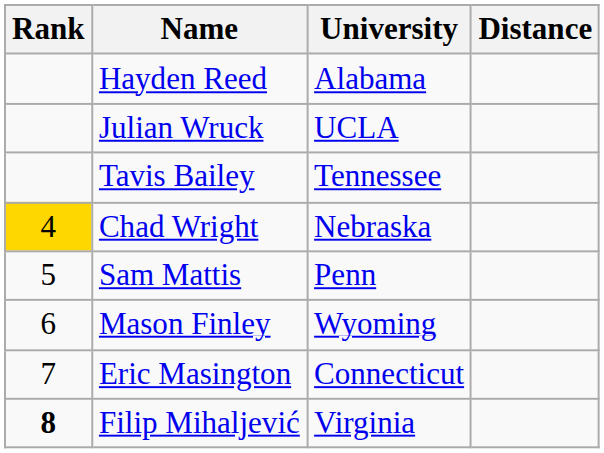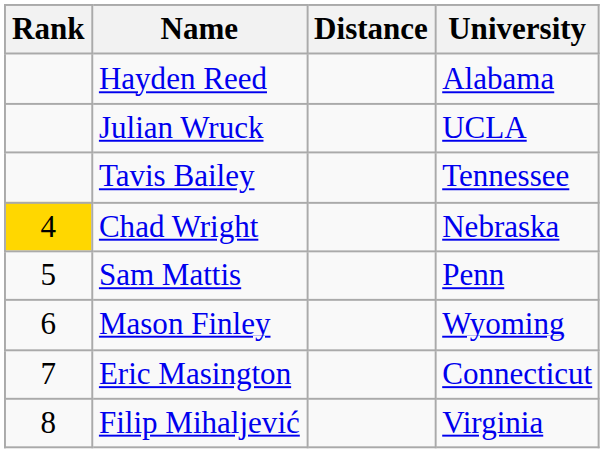 <table class="wikitable sortable" style="text-align:center">
 <tr>
 <th>Rank</th>
 <th>Name</th>
+<th>Distance</th>
 <th>University</th>
-<th>Distance</th>
 </tr>
 <tr>
 <td></td>
 <td align=left><a href='#'>Hayden Reed</a></td>
+<td></td>
 <td align="left"><a href='#'>Alabama</a></td>
-<td></td>
 </tr>
 <tr>
 <td></td>
 <td align=left><a href='#'>Julian Wruck</a> </td>
+<td></td>
 <td align=left><a href='#'>UCLA</a></td>
-<td></td>
 </tr>
 <tr>
 <td></td>
 <td align=left><a href='#'>Tavis Bailey</a></td>
+<td></td>
 <td align=left><a href='#'>Tennessee</a></td>
-<td></td>
 </tr>
 <tr>
 <td style="background: gold;">4</td>
 <td align=left><a href='#'>Chad Wright</a> </td>
+<td></td>
 <td align=left><a href='#'>Nebraska</a></td>
-<td></td>
 </tr>
 <tr>
 <td>5</td>
 <td align=left><a href='#'>Sam Mattis</a></td>
+<td></td>
 <td align=left><a href='#'>Penn</a></td>
-<td></td>
 </tr>
 <tr>
 <td>6</td>
 <td align=left><a href='#'>Mason Finley</a></td>
+<td></td>
 <td align=left><a href='#'>Wyoming</a></td>
-<td></td>
 </tr>
 <tr>
 <td>7</td>
 <td align=left><a href='#'>Eric Masington</a></td>
+<td></td>
 <td align="left"><a href='#'>Connecticut</a></td>
-<td></td>
 </tr>
 <tr>
-<td><strong>8</strong></td>
+<td>8</td>
 <td align=left><a href='#'>Filip Mihaljević</a> </td>
+<td></td>
 <td align=left><a href='#'>Virginia</a></td>
-<td></td>
 </tr>
 </table>
